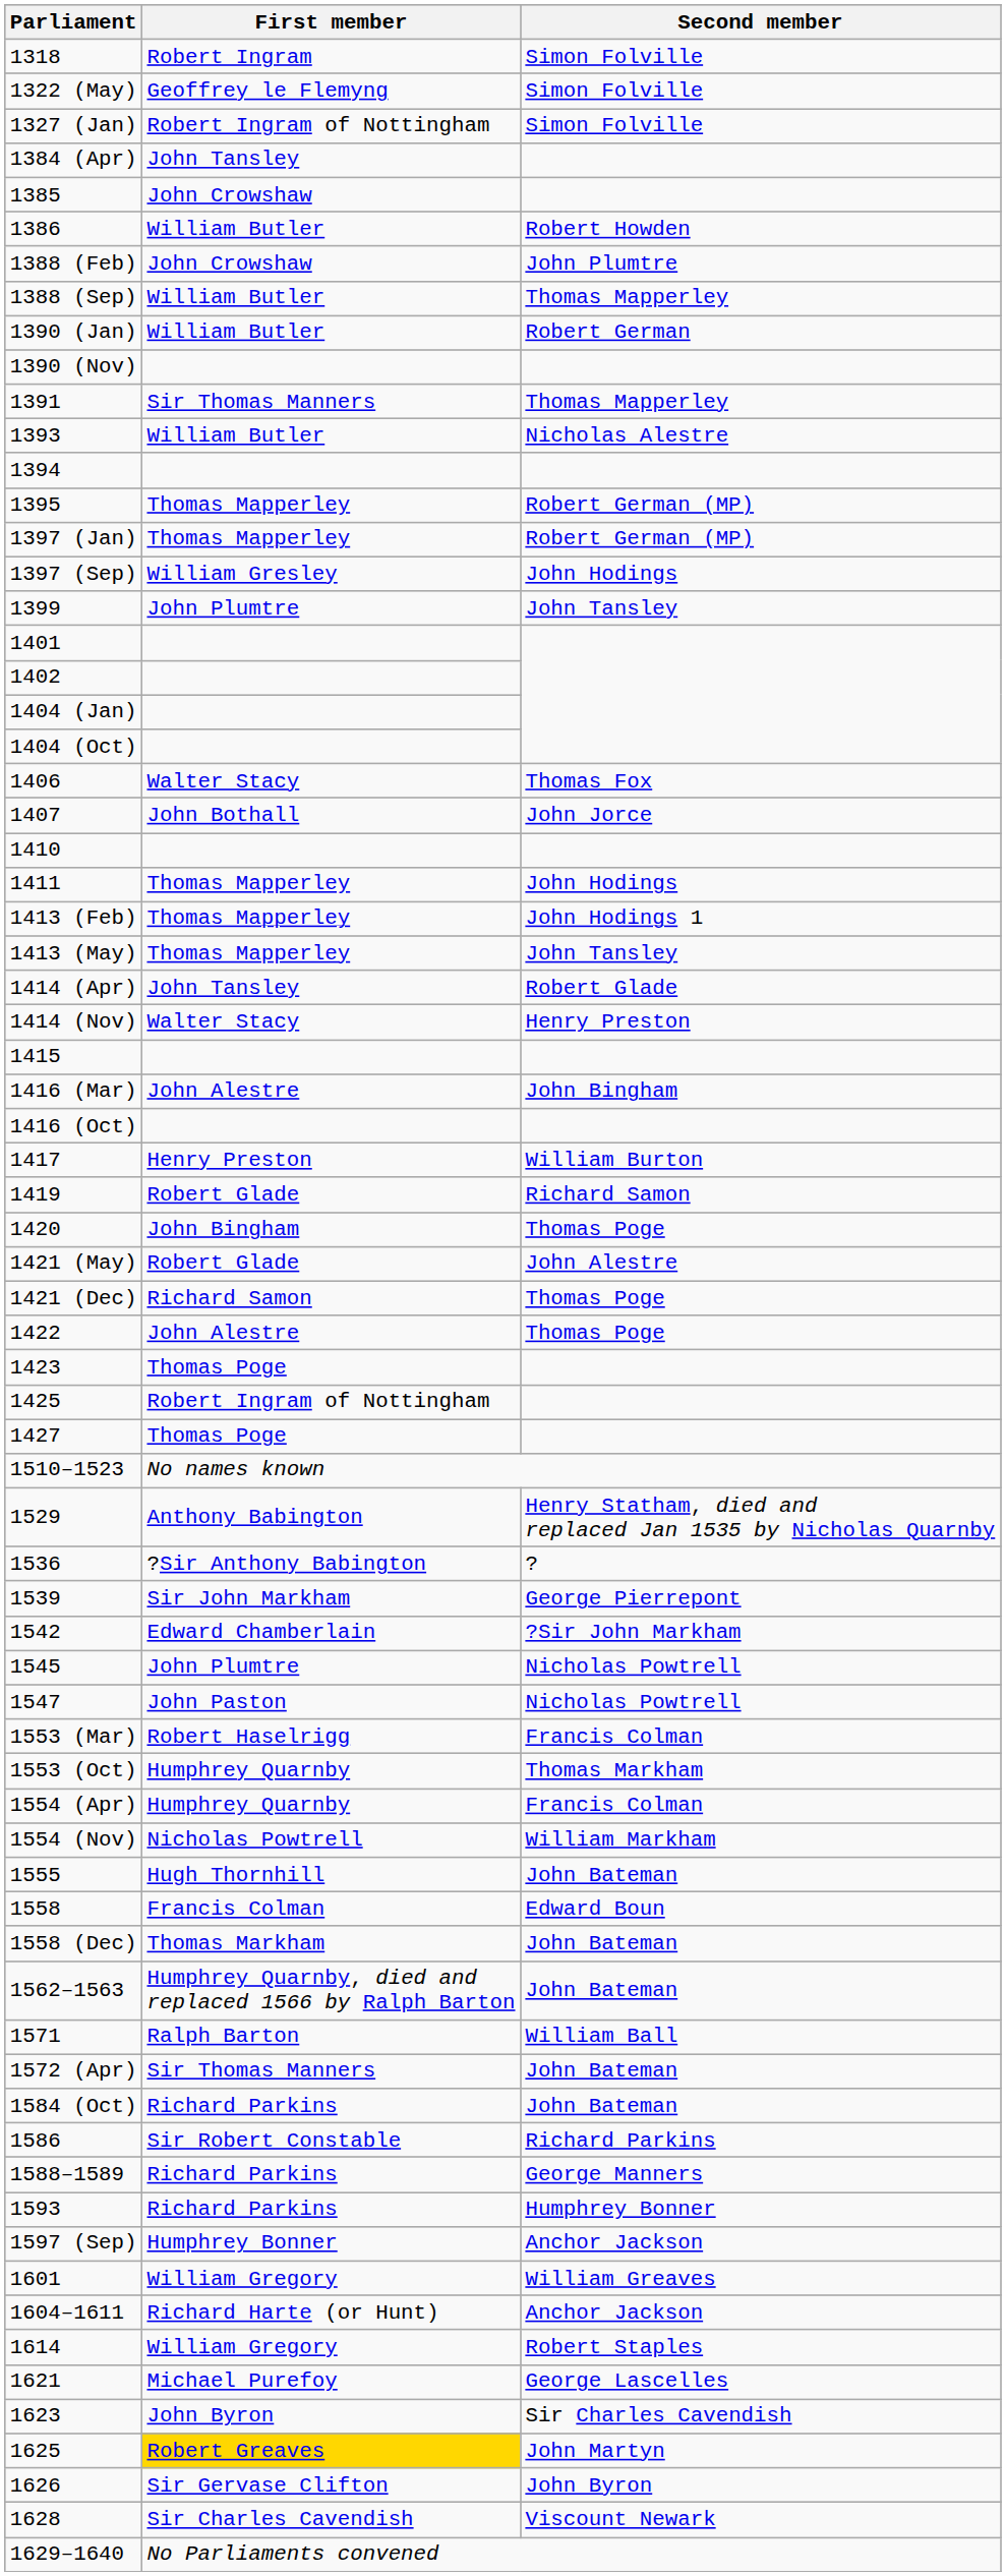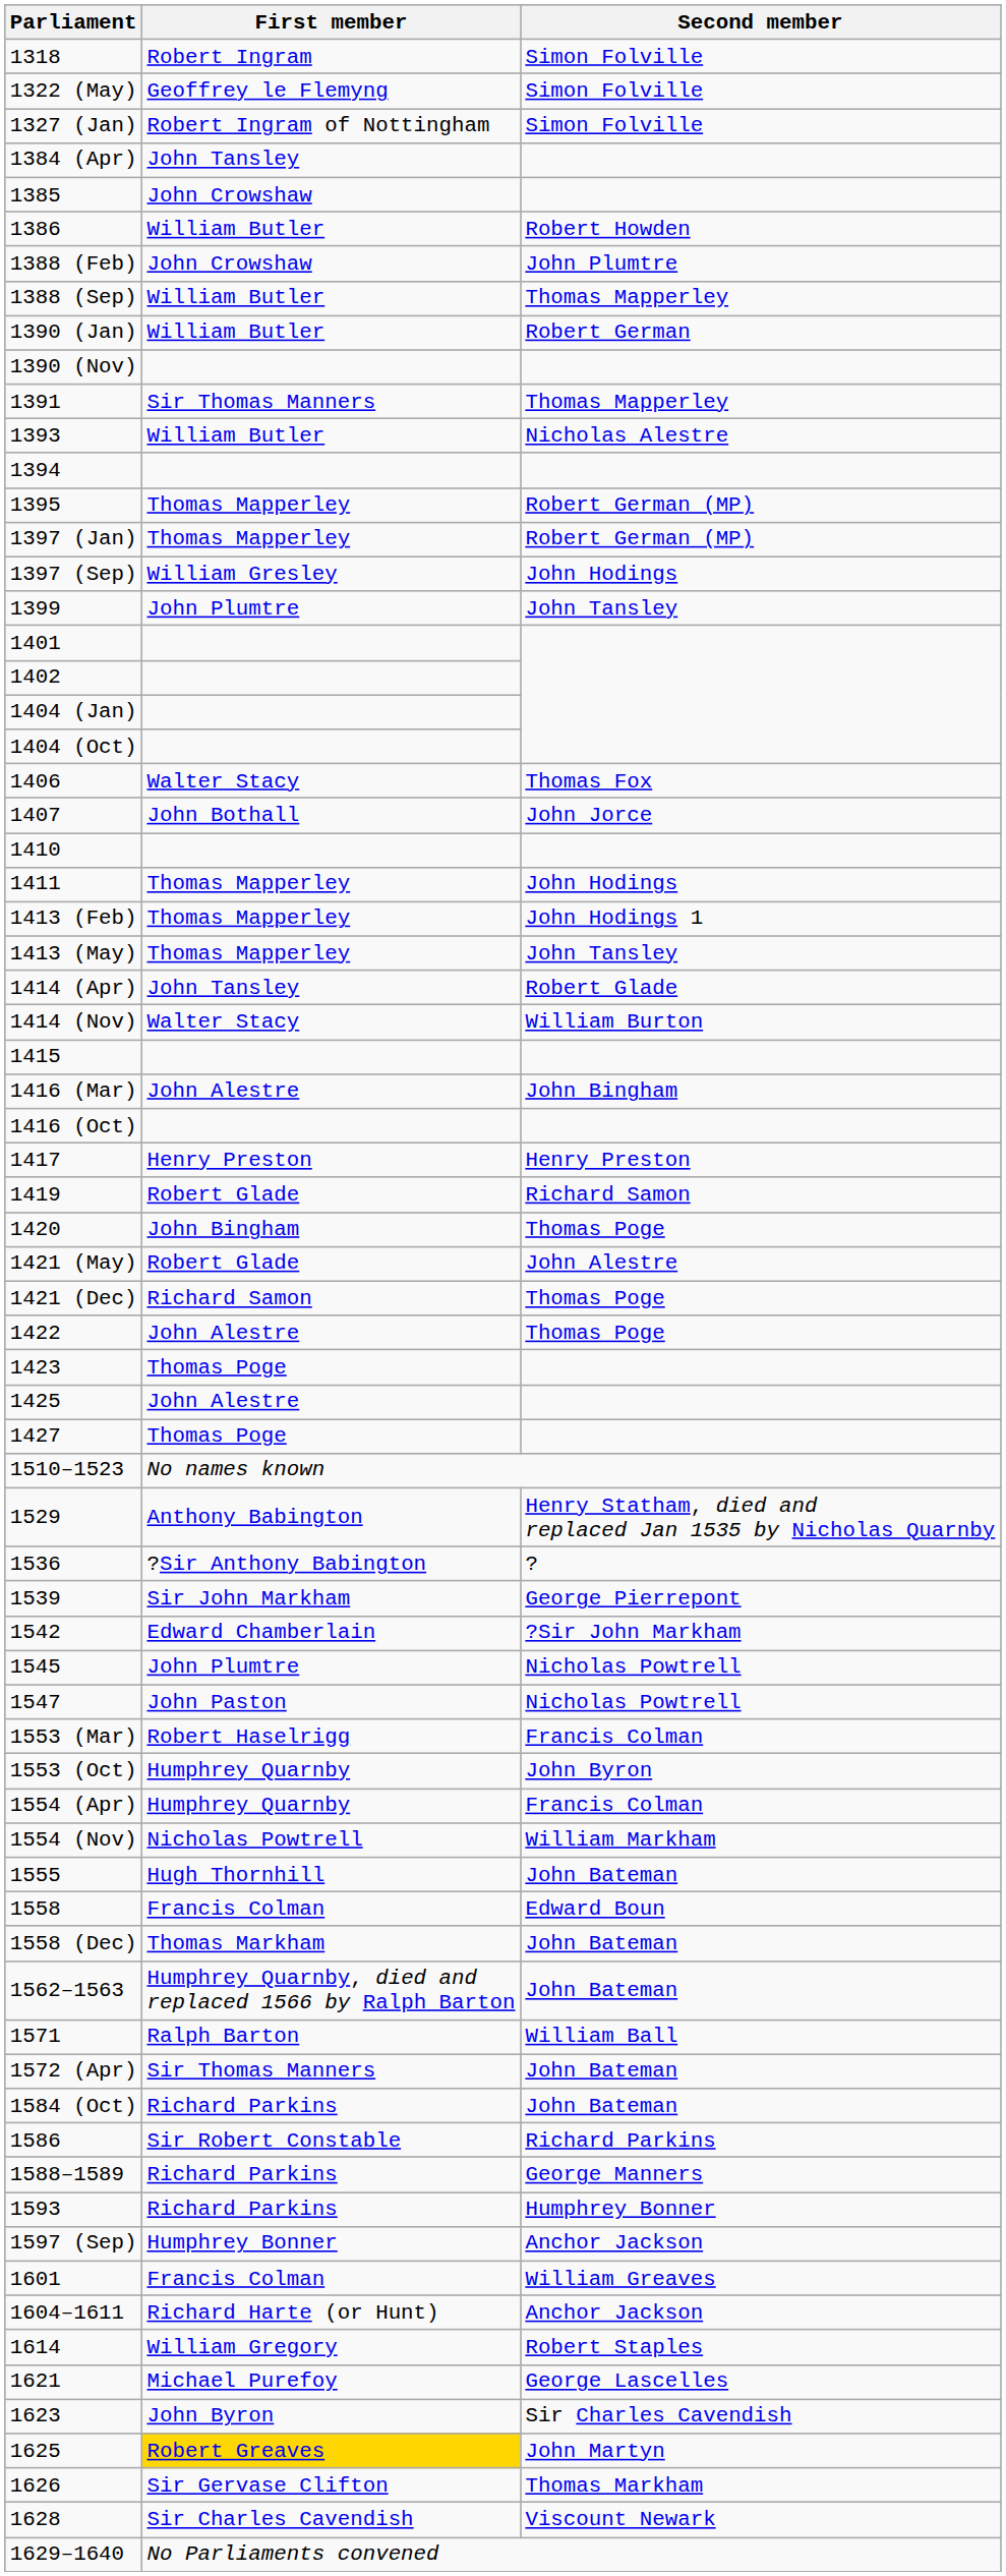 <table class="wikitable">
 <tr>
 <th>Parliament</th>
 <th>First member</th>
 <th>Second member</th>
 </tr>
 <tr>
 <td>1318</td>
 <td><a href='#'>Robert Ingram</a></td>
 <td><a href='#'>Simon Folville</a></td>
 </tr>
 <tr>
 <td>1322 (May)</td>
 <td><a href='#'>Geoffrey le Flemyng</a></td>
 <td><a href='#'>Simon Folville</a></td>
 </tr>
 <tr>
 <td>1327 (Jan)</td>
 <td><a href='#'>Robert Ingram</a> of Nottingham</td>
 <td><a href='#'>Simon Folville</a></td>
 </tr>
 <tr>
 <td>1384 (Apr)</td>
 <td><a href='#'>John Tansley</a></td>
 <td></td>
 </tr>
 <tr>
 <td>1385</td>
 <td><a href='#'>John Crowshaw</a></td>
 <td></td>
 </tr>
 <tr>
 <td>1386</td>
 <td><a href='#'>William Butler</a></td>
 <td><a href='#'>Robert Howden</a></td>
 </tr>
 <tr>
 <td>1388 (Feb)</td>
 <td><a href='#'>John Crowshaw</a></td>
 <td><a href='#'>John Plumtre</a></td>
 </tr>
 <tr>
 <td>1388 (Sep)</td>
 <td><a href='#'>William Butler</a></td>
 <td><a href='#'>Thomas Mapperley</a></td>
 </tr>
 <tr>
 <td>1390 (Jan)</td>
 <td><a href='#'>William Butler</a></td>
 <td><a href='#'>Robert German</a></td>
 </tr>
 <tr>
 <td>1390 (Nov)</td>
 <td></td>
 </tr>
 <tr>
 <td>1391</td>
 <td><a href='#'>Sir Thomas Manners</a></td>
 <td><a href='#'>Thomas Mapperley</a></td>
 </tr>
 <tr>
 <td>1393</td>
 <td><a href='#'>William Butler</a></td>
 <td><a href='#'>Nicholas Alestre</a></td>
 </tr>
 <tr>
 <td>1394</td>
 <td></td>
 </tr>
 <tr>
 <td>1395</td>
 <td><a href='#'>Thomas Mapperley</a></td>
 <td><a href='#'>Robert German (MP)</a></td>
 </tr>
 <tr>
 <td>1397 (Jan)</td>
 <td><a href='#'>Thomas Mapperley</a></td>
 <td><a href='#'>Robert German (MP)</a></td>
 </tr>
 <tr>
 <td>1397 (Sep)</td>
 <td><a href='#'>William Gresley</a></td>
 <td><a href='#'>John Hodings</a></td>
 </tr>
 <tr>
 <td>1399</td>
 <td><a href='#'>John Plumtre</a></td>
 <td><a href='#'>John Tansley</a></td>
 </tr>
 <tr>
 <td>1401</td>
 <td></td>
 </tr>
 <tr>
 <td>1402</td>
 <td></td>
 </tr>
 <tr>
 <td>1404 (Jan)</td>
 <td></td>
 </tr>
 <tr>
 <td>1404 (Oct)</td>
 <td></td>
 </tr>
 <tr>
 <td>1406</td>
 <td><a href='#'>Walter Stacy</a></td>
 <td><a href='#'>Thomas Fox</a></td>
 </tr>
 <tr>
 <td>1407</td>
 <td><a href='#'>John Bothall</a></td>
 <td><a href='#'>John Jorce</a></td>
 </tr>
 <tr>
 <td>1410</td>
 <td></td>
 </tr>
 <tr>
 <td>1411</td>
 <td><a href='#'>Thomas Mapperley</a></td>
 <td><a href='#'>John Hodings</a></td>
 </tr>
 <tr>
 <td>1413 (Feb)</td>
 <td><a href='#'>Thomas Mapperley</a></td>
 <td><a href='#'>John Hodings</a> 1</td>
 </tr>
 <tr>
 <td>1413 (May)</td>
 <td><a href='#'>Thomas Mapperley</a></td>
 <td><a href='#'>John Tansley</a></td>
 </tr>
 <tr>
 <td>1414 (Apr)</td>
 <td><a href='#'>John Tansley</a></td>
 <td><a href='#'>Robert Glade</a></td>
 </tr>
 <tr>
 <td>1414 (Nov)</td>
 <td><a href='#'>Walter Stacy</a></td>
-<td><a href='#'>Henry Preston</a></td>
+<td><a href='#'>William Burton</a></td>
 </tr>
 <tr>
 <td>1415</td>
 <td></td>
 </tr>
 <tr>
 <td>1416 (Mar)</td>
 <td><a href='#'>John Alestre</a></td>
 <td><a href='#'>John Bingham</a></td>
 </tr>
 <tr>
 <td>1416 (Oct)</td>
 <td></td>
 </tr>
 <tr>
 <td>1417</td>
 <td><a href='#'>Henry Preston</a></td>
-<td><a href='#'>William Burton</a></td>
+<td><a href='#'>Henry Preston</a></td>
 </tr>
 <tr>
 <td>1419</td>
 <td><a href='#'>Robert Glade</a></td>
 <td><a href='#'>Richard Samon</a></td>
 </tr>
 <tr>
 <td>1420</td>
 <td><a href='#'>John Bingham</a></td>
 <td><a href='#'>Thomas Poge</a></td>
 </tr>
 <tr>
 <td>1421 (May)</td>
 <td><a href='#'>Robert Glade</a></td>
 <td><a href='#'>John Alestre</a></td>
 </tr>
 <tr>
 <td>1421 (Dec)</td>
 <td><a href='#'>Richard Samon</a></td>
 <td><a href='#'>Thomas Poge</a></td>
 </tr>
 <tr>
 <td>1422</td>
 <td><a href='#'>John Alestre</a></td>
 <td><a href='#'>Thomas Poge</a></td>
 </tr>
 <tr>
 <td>1423</td>
 <td><a href='#'>Thomas Poge</a></td>
 <td></td>
 </tr>
 <tr>
 <td>1425</td>
-<td><a href='#'>Robert Ingram</a> of Nottingham</td>
+<td><a href='#'>John Alestre</a></td>
 <td></td>
 </tr>
 <tr>
 <td>1427</td>
 <td><a href='#'>Thomas Poge</a></td>
 <td></td>
 </tr>
 <tr>
 <td>1510–1523</td>
 <td colspan = "4"><em>No names known</em></td>
 </tr>
 <tr>
 <td>1529</td>
 <td><a href='#'>Anthony Babington</a></td>
 <td><a href='#'>Henry Statham</a>, <em>died and <br> replaced Jan 1535 by</em> <a href='#'>Nicholas Quarnby</a></td>
 </tr>
 <tr>
 <td>1536</td>
 <td>?<a href='#'>Sir Anthony Babington</a></td>
 <td>?</td>
 </tr>
 <tr>
 <td>1539</td>
 <td><a href='#'>Sir John Markham</a></td>
 <td><a href='#'>George Pierrepont</a></td>
 </tr>
 <tr>
 <td>1542</td>
 <td><a href='#'>Edward Chamberlain</a></td>
 <td><a href='#'>?Sir John Markham</a></td>
 </tr>
 <tr>
 <td>1545</td>
 <td><a href='#'>John Plumtre</a></td>
 <td><a href='#'>Nicholas Powtrell</a></td>
 </tr>
 <tr>
 <td>1547</td>
 <td><a href='#'>John Paston</a></td>
 <td><a href='#'>Nicholas Powtrell</a></td>
 </tr>
 <tr>
 <td>1553 (Mar)</td>
 <td><a href='#'>Robert Haselrigg</a></td>
 <td><a href='#'>Francis Colman</a></td>
 </tr>
 <tr>
 <td>1553 (Oct)</td>
 <td><a href='#'>Humphrey Quarnby</a></td>
-<td><a href='#'>Thomas Markham</a></td>
+<td><a href='#'>John Byron</a></td>
 </tr>
 <tr>
 <td>1554 (Apr)</td>
 <td><a href='#'>Humphrey Quarnby</a></td>
 <td><a href='#'>Francis Colman</a></td>
 </tr>
 <tr>
 <td>1554 (Nov)</td>
 <td><a href='#'>Nicholas Powtrell</a></td>
 <td><a href='#'>William Markham</a></td>
 </tr>
 <tr>
 <td>1555</td>
 <td><a href='#'>Hugh Thornhill</a></td>
 <td><a href='#'>John Bateman</a></td>
 </tr>
 <tr>
 <td>1558</td>
 <td><a href='#'>Francis Colman</a></td>
 <td><a href='#'>Edward Boun</a></td>
 </tr>
 <tr>
 <td>1558 (Dec)</td>
 <td><a href='#'>Thomas Markham</a></td>
 <td><a href='#'>John Bateman</a></td>
 </tr>
 <tr>
 <td>1562–1563</td>
 <td><a href='#'>Humphrey Quarnby</a>, <em>died and <br> replaced 1566 by</em> <a href='#'>Ralph Barton</a></td>
 <td><a href='#'>John Bateman</a></td>
 </tr>
 <tr>
 <td>1571</td>
 <td><a href='#'>Ralph Barton</a></td>
 <td><a href='#'>William Ball</a></td>
 </tr>
 <tr>
 <td>1572 (Apr)</td>
 <td><a href='#'>Sir Thomas Manners</a></td>
 <td><a href='#'>John Bateman</a></td>
 </tr>
 <tr>
 <td>1584 (Oct)</td>
 <td><a href='#'>Richard Parkins</a></td>
 <td><a href='#'>John Bateman</a></td>
 </tr>
 <tr>
 <td>1586</td>
 <td><a href='#'>Sir Robert Constable</a></td>
 <td><a href='#'>Richard Parkins</a></td>
 </tr>
 <tr>
 <td>1588–1589</td>
 <td><a href='#'>Richard Parkins</a></td>
 <td><a href='#'>George Manners</a></td>
 </tr>
 <tr>
 <td>1593</td>
 <td><a href='#'>Richard Parkins</a></td>
 <td><a href='#'>Humphrey Bonner</a></td>
 </tr>
 <tr>
 <td>1597 (Sep)</td>
 <td><a href='#'>Humphrey Bonner</a></td>
 <td><a href='#'>Anchor Jackson</a></td>
 </tr>
 <tr>
 <td>1601</td>
-<td><a href='#'>William Gregory</a></td>
+<td><a href='#'>Francis Colman</a></td>
 <td><a href='#'>William Greaves</a></td>
 </tr>
 <tr>
 <td>1604–1611</td>
 <td><a href='#'>Richard Harte</a> (or Hunt)</td>
 <td><a href='#'>Anchor Jackson</a></td>
 </tr>
 <tr>
 <td>1614</td>
 <td><a href='#'>William Gregory</a></td>
 <td><a href='#'>Robert Staples</a></td>
 </tr>
 <tr>
 <td>1621</td>
 <td><a href='#'>Michael Purefoy</a></td>
 <td><a href='#'>George Lascelles</a></td>
 </tr>
 <tr>
 <td>1623</td>
 <td><a href='#'>John Byron</a></td>
 <td>Sir <a href='#'>Charles Cavendish</a></td>
 </tr>
 <tr>
 <td>1625</td>
 <td style="background: gold;"><a href='#'>Robert Greaves</a></td>
 <td><a href='#'>John Martyn</a></td>
 </tr>
 <tr>
 <td>1626</td>
 <td><a href='#'>Sir Gervase Clifton</a></td>
-<td><a href='#'>John Byron</a></td>
+<td><a href='#'>Thomas Markham</a></td>
 </tr>
 <tr>
 <td>1628</td>
 <td><a href='#'>Sir Charles Cavendish</a></td>
 <td><a href='#'>Viscount Newark</a></td>
 </tr>
 <tr>
 <td>1629–1640</td>
 <td colspan = "4"><em>No Parliaments convened</em></td>
 </tr>
 <tr>
 </tr>
 </table>
